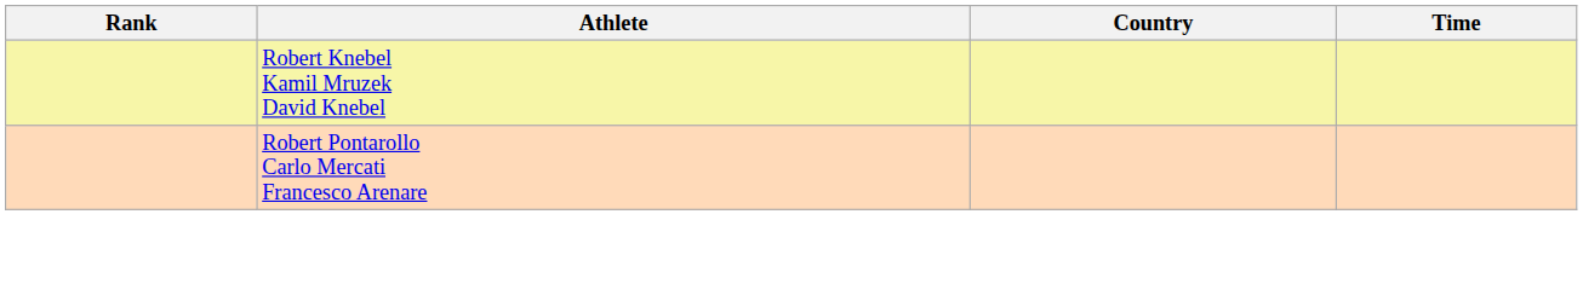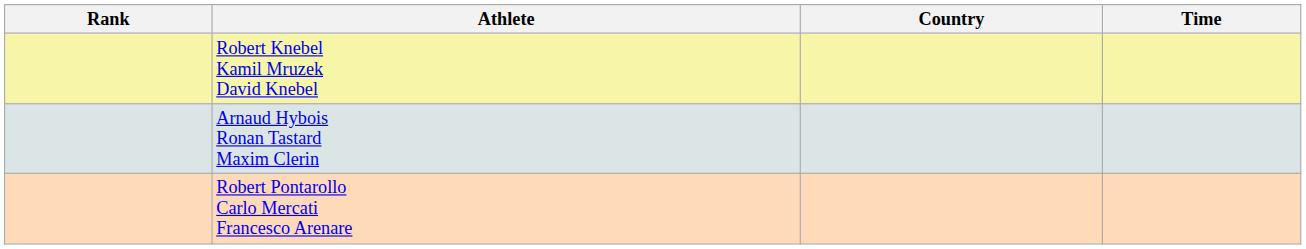 <table class="wikitable" width=90% style="font-size:100%; text-align:left;">
 <tr bgcolor="#EFEFEF">
 <th>Rank</th>
 <th>Athlete</th>
 <th>Country</th>
 <th>Time</th>
 </tr>
 <tr bgcolor="#F7F6A8">
 <td align=center></td>
 <td><a href='#'>Robert Knebel</a><br><a href='#'>Kamil Mruzek</a><br><a href='#'>David Knebel</a></td>
 <td></td>
 <td align="right"></td>
 </tr>
+<tr bgcolor="#DCE5E5">
+<td align=center></td>
+<td><a href='#'>Arnaud Hybois</a><br><a href='#'>Ronan Tastard</a><br><a href='#'>Maxim Clerin</a></td>
+<td></td>
+<td align="right"></td>
+</tr>
 <tr bgcolor="#FFDAB9">
 <td align=center></td>
 <td><a href='#'>Robert Pontarollo</a><br><a href='#'>Carlo Mercati</a><br><a href='#'>Francesco Arenare</a></td>
 <td></td>
 <td align="right"></td>
 </tr>
 </table>
